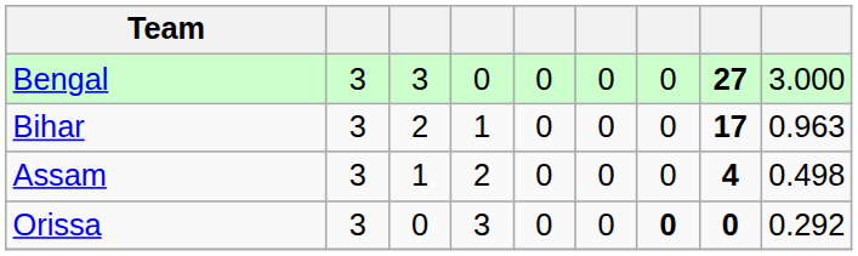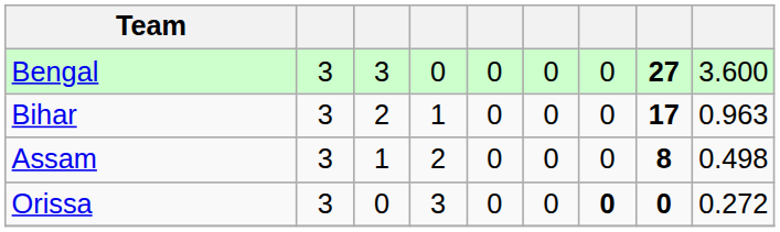 <table class="wikitable" style="text-align:center">
 <tr>
 <th style="width:160px">Team</th>
 <th style="width:25px"></th>
 <th style="width:25px"></th>
 <th style="width:25px"></th>
 <th style="width:25px"></th>
 <th style="width:25px"></th>
 <th style="width:25px"></th>
 <th style="width:25px"></th>
 <th style="width:25px;"></th>
 </tr>
 <tr style="background:#cfc;">
 <td style="text-align:left"><a href='#'>Bengal</a></td>
 <td>3</td>
 <td>3</td>
 <td>0</td>
 <td>0</td>
 <td>0</td>
 <td>0</td>
 <td><strong>27</strong></td>
-<td>3.000</td>
+<td>3.600</td>
 </tr>
 <tr>
 <td style="text-align:left"><a href='#'>Bihar</a></td>
 <td>3</td>
 <td>2</td>
 <td>1</td>
 <td>0</td>
 <td>0</td>
 <td>0</td>
 <td><strong>17</strong></td>
 <td>0.963</td>
 </tr>
 <tr>
 <td style="text-align:left"><a href='#'>Assam</a></td>
 <td>3</td>
 <td>1</td>
 <td>2</td>
 <td>0</td>
 <td>0</td>
 <td>0</td>
-<td><strong>4</strong></td>
+<td><strong>8</strong></td>
 <td>0.498</td>
 </tr>
 <tr>
 <td style="text-align:left"><a href='#'>Orissa</a></td>
 <td>3</td>
 <td>0</td>
 <td>3</td>
 <td>0</td>
 <td>0</td>
 <td><strong>0</strong></td>
 <td><strong>0</strong></td>
-<td>0.292</td>
+<td>0.272</td>
 </tr>
 <tr>
 </tr>
 </table>
